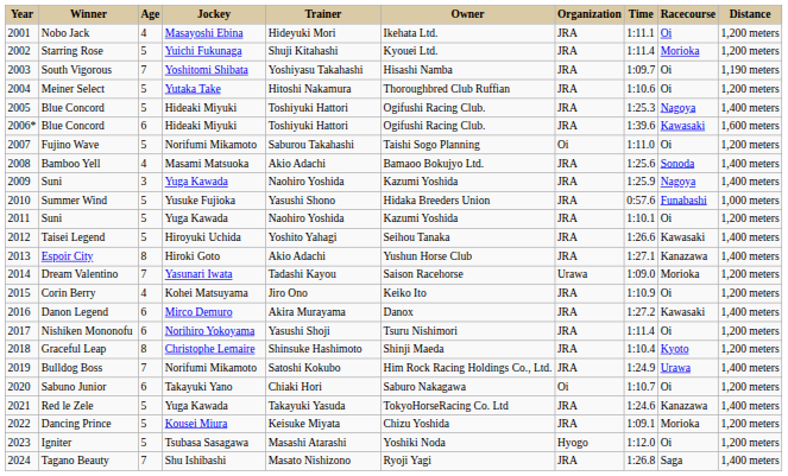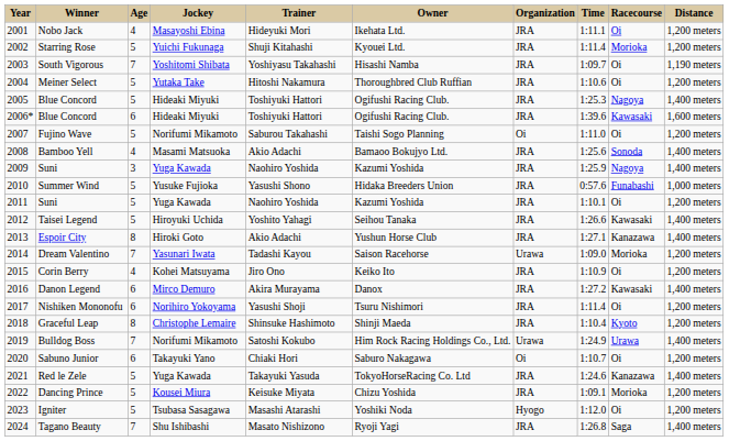 <table class="wikitable sortable" style="font-size:90%; white-space:nowrap">
 <tr>
 <th style="background-color:#DACAA5; width:36px">Year<br></th>
 <th style="background-color:#DACAA5; width:120px">Winner<br></th>
 <th style="background-color:#DACAA5">Age<br></th>
 <th style="background-color:#DACAA5; width:125px">Jockey<br></th>
 <th style="background-color:#DACAA5; width:140px">Trainer<br></th>
 <th style="background-color:#DACAA5; width:140px">Owner<br></th>
 <th style="background-color:#DACAA5">Organization<br></th>
 <th style="background-color:#DACAA5">Time<br></th>
 <th style="background-color:#DACAA5">Racecourse<br></th>
 <th style="background-color:#DACAA5">Distance<br></th>
 </tr>
 <tr>
 <td>2001</td>
 <td>Nobo Jack</td>
 <td>4</td>
 <td><a href='#'>Masayoshi Ebina</a></td>
 <td>Hideyuki Mori</td>
 <td>Ikehata Ltd.</td>
 <td>JRA</td>
 <td>1:11.1</td>
 <td><a href='#'>Oi</a></td>
 <td>1,200 meters</td>
 </tr>
 <tr>
 <td>2002</td>
 <td>Starring Rose</td>
 <td>5</td>
 <td><a href='#'>Yuichi Fukunaga</a></td>
 <td>Shuji Kitahashi</td>
 <td>Kyouei Ltd.</td>
 <td>JRA</td>
 <td>1:11.4</td>
 <td><a href='#'>Morioka</a></td>
 <td>1,200 meters</td>
 </tr>
 <tr>
 <td>2003</td>
 <td>South Vigorous</td>
 <td>7</td>
 <td><a href='#'>Yoshitomi Shibata</a></td>
 <td>Yoshiyasu Takahashi</td>
 <td>Hisashi Namba</td>
 <td>JRA</td>
 <td>1:09.7</td>
 <td>Oi</td>
 <td>1,190 meters</td>
 </tr>
 <tr>
 <td>2004</td>
 <td>Meiner Select</td>
 <td>5</td>
 <td><a href='#'>Yutaka Take</a></td>
 <td>Hitoshi Nakamura</td>
 <td>Thoroughbred Club Ruffian</td>
 <td>JRA</td>
 <td>1:10.6</td>
 <td>Oi</td>
 <td>1,200 meters</td>
 </tr>
 <tr>
 <td>2005</td>
 <td>Blue Concord</td>
 <td>5</td>
 <td>Hideaki Miyuki</td>
 <td>Toshiyuki Hattori</td>
 <td>Ogifushi Racing Club.</td>
 <td>JRA</td>
 <td>1:25.3</td>
 <td><a href='#'>Nagoya</a></td>
 <td>1,400 meters</td>
 </tr>
 <tr>
 <td>2006*</td>
 <td>Blue Concord</td>
 <td>6</td>
 <td>Hideaki Miyuki</td>
 <td>Toshiyuki Hattori</td>
 <td>Ogifushi Racing Club.</td>
 <td>JRA</td>
 <td>1:39.6</td>
 <td><a href='#'>Kawasaki</a></td>
 <td>1,600 meters</td>
 </tr>
 <tr>
 <td>2007</td>
 <td>Fujino Wave</td>
 <td>5</td>
 <td>Norifumi Mikamoto</td>
 <td>Saburou Takahashi</td>
 <td>Taishi Sogo Planning</td>
 <td>Oi</td>
 <td>1:11.0</td>
 <td>Oi</td>
 <td>1,200 meters</td>
 </tr>
 <tr>
 <td>2008</td>
 <td>Bamboo Yell</td>
 <td>4</td>
 <td>Masami Matsuoka</td>
 <td>Akio Adachi</td>
 <td>Bamaoo Bokujyo Ltd.</td>
 <td>JRA</td>
 <td>1:25.6</td>
 <td><a href='#'>Sonoda</a></td>
 <td>1,400 meters</td>
 </tr>
 <tr>
 <td>2009</td>
 <td>Suni</td>
 <td>3</td>
 <td><a href='#'>Yuga Kawada</a></td>
 <td>Naohiro Yoshida</td>
 <td>Kazumi Yoshida</td>
 <td>JRA</td>
 <td>1:25.9</td>
 <td><a href='#'>Nagoya</a></td>
 <td>1,400 meters</td>
 </tr>
 <tr>
 <td>2010</td>
 <td>Summer Wind</td>
 <td>5</td>
 <td>Yusuke Fujioka</td>
 <td>Yasushi Shono</td>
 <td>Hidaka Breeders Union</td>
 <td>JRA</td>
 <td>0:57.6</td>
 <td><a href='#'>Funabashi</a></td>
 <td>1,000 meters</td>
 </tr>
 <tr>
 <td>2011</td>
 <td>Suni</td>
 <td>5</td>
 <td>Yuga Kawada</td>
 <td>Naohiro Yoshida</td>
 <td>Kazumi Yoshida</td>
 <td>JRA</td>
 <td>1:10.1</td>
 <td>Oi</td>
 <td>1,200 meters</td>
 </tr>
 <tr>
 <td>2012</td>
 <td>Taisei Legend</td>
 <td>5</td>
 <td>Hiroyuki Uchida</td>
 <td>Yoshito Yahagi</td>
 <td>Seihou Tanaka</td>
 <td>JRA</td>
 <td>1:26.6</td>
 <td>Kawasaki</td>
 <td>1,400 meters</td>
 </tr>
 <tr>
 <td>2013</td>
 <td><a href='#'>Espoir City</a></td>
 <td>8</td>
 <td>Hiroki Goto</td>
 <td>Akio Adachi</td>
 <td>Yushun Horse Club</td>
 <td>JRA</td>
 <td>1:27.1</td>
 <td>Kanazawa</td>
 <td>1,400 meters</td>
 </tr>
 <tr>
 <td>2014</td>
 <td>Dream Valentino</td>
 <td>7</td>
 <td><a href='#'>Yasunari Iwata</a></td>
 <td>Tadashi Kayou</td>
 <td>Saison Racehorse</td>
 <td>Urawa</td>
 <td>1:09.0</td>
 <td>Morioka</td>
 <td>1,200 meters</td>
 </tr>
 <tr>
 <td>2015</td>
 <td>Corin Berry</td>
 <td>4</td>
 <td>Kohei Matsuyama</td>
 <td>Jiro Ono</td>
 <td>Keiko Ito</td>
 <td>JRA</td>
 <td>1:10.9</td>
 <td>Oi</td>
 <td>1,200 meters</td>
 </tr>
 <tr>
 <td>2016</td>
 <td>Danon Legend</td>
 <td>6</td>
 <td><a href='#'>Mirco Demuro</a></td>
 <td>Akira Murayama</td>
 <td>Danox</td>
 <td>JRA</td>
 <td>1:27.2</td>
 <td>Kawasaki</td>
 <td>1,400 meters</td>
 </tr>
 <tr>
 <td>2017</td>
 <td>Nishiken Mononofu</td>
 <td>6</td>
 <td><a href='#'>Norihiro Yokoyama</a></td>
 <td>Yasushi Shoji</td>
 <td>Tsuru Nishimori</td>
 <td>JRA</td>
 <td>1:11.4</td>
 <td>Oi</td>
 <td>1,200 meters</td>
 </tr>
 <tr>
 <td>2018</td>
 <td>Graceful Leap</td>
 <td>8</td>
 <td><a href='#'>Christophe Lemaire</a></td>
 <td>Shinsuke Hashimoto</td>
 <td>Shinji Maeda</td>
 <td>JRA</td>
 <td>1:10.4</td>
 <td><a href='#'>Kyoto</a></td>
 <td>1,200 meters</td>
 </tr>
 <tr>
 <td>2019</td>
 <td>Bulldog Boss</td>
 <td>7</td>
 <td>Norifumi Mikamoto</td>
 <td>Satoshi Kokubo</td>
 <td>Him Rock Racing Holdings Co., Ltd.</td>
-<td>JRA</td>
+<td>Urawa</td>
 <td>1:24.9</td>
 <td><a href='#'>Urawa</a></td>
 <td>1,400 meters</td>
 </tr>
 <tr>
 <td>2020</td>
 <td>Sabuno Junior</td>
 <td>6</td>
 <td>Takayuki Yano</td>
 <td>Chiaki Hori</td>
 <td>Saburo Nakagawa</td>
 <td>Oi</td>
 <td>1:10.7</td>
 <td>Oi</td>
 <td>1,200 meters</td>
 </tr>
 <tr>
 <td>2021</td>
 <td>Red le Zele</td>
 <td>5</td>
 <td>Yuga Kawada</td>
 <td>Takayuki Yasuda</td>
 <td>TokyoHorseRacing Co. Ltd</td>
 <td>JRA</td>
 <td>1:24.6</td>
 <td>Kanazawa</td>
 <td>1,400 meters</td>
 </tr>
 <tr>
 <td>2022</td>
 <td>Dancing Prince</td>
 <td>5</td>
 <td><a href='#'>Kousei Miura</a></td>
 <td>Keisuke Miyata</td>
 <td>Chizu Yoshida</td>
 <td>JRA</td>
 <td>1:09.1</td>
 <td>Morioka</td>
 <td>1,200 meters</td>
 </tr>
 <tr>
 <td>2023</td>
 <td>Igniter</td>
 <td>5</td>
 <td>Tsubasa Sasagawa</td>
 <td>Masashi Atarashi</td>
 <td>Yoshiki Noda</td>
 <td>Hyogo</td>
 <td>1:12.0</td>
 <td>Oi</td>
 <td>1,200 meters</td>
 </tr>
 <tr>
 <td>2024</td>
 <td>Tagano Beauty</td>
 <td>7</td>
 <td>Shu Ishibashi</td>
 <td>Masato Nishizono</td>
 <td>Ryoji Yagi</td>
 <td>JRA</td>
 <td>1:26.8</td>
 <td>Saga</td>
 <td>1,400 meters</td>
 </tr>
 </table>
